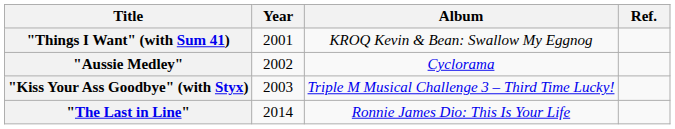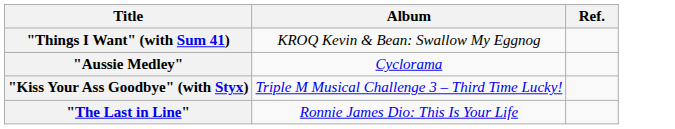 <table class="wikitable plainrowheaders" style="text-align:center;">
 <tr>
 <th scope="col" style="width:16em;">Title</th>
-<th scope="col" style="width:3em;">Year</th>
 <th scope="col">Album</th>
 <th scope="col" style="width:3em;">Ref.</th>
 </tr>
 <tr>
 <th scope="row">"Things I Want" (with <a href='#'>Sum 41</a>)</th>
-<td>2001</td>
 <td><em>KROQ Kevin & Bean: Swallow My Eggnog</em></td>
 <td></td>
 </tr>
 <tr>
 <th scope="row">"Aussie Medley"</th>
-<td>2002</td>
 <td><em><a href='#'>Cyclorama</a></em></td>
 <td></td>
 </tr>
 <tr>
 <th scope="row">"Kiss Your Ass Goodbye" (with <a href='#'>Styx</a>)</th>
-<td>2003</td>
 <td><em><a href='#'>Triple M Musical Challenge 3 – Third Time Lucky!</a></em></td>
 <td></td>
 </tr>
 <tr>
 <th scope="row">"<a href='#'>The Last in Line</a>"</th>
-<td>2014</td>
 <td><em><a href='#'>Ronnie James Dio: This Is Your Life</a></em></td>
 <td></td>
 </tr>
 </table>
